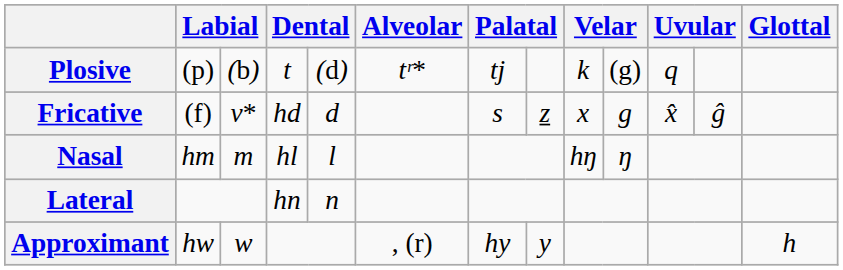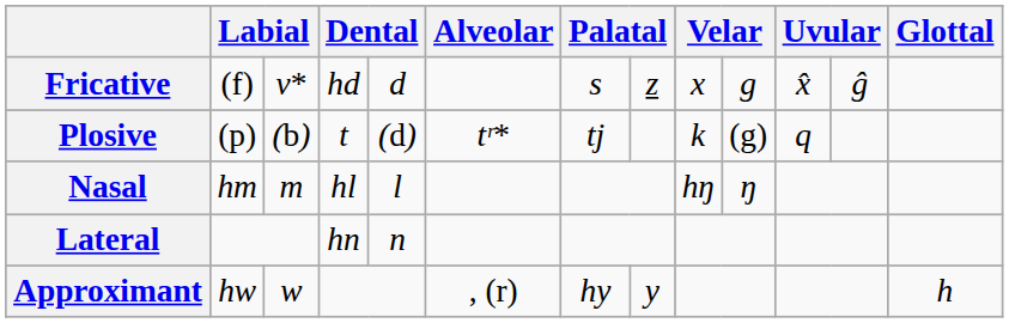 <table class="wikitable" style="text-align:center;">
 <tr>
 <th></th>
 <th colspan="2"><a href='#'>Labial</a></th>
 <th colspan="2"><a href='#'>Dental</a></th>
 <th colspan="1"><a href='#'>Alveolar</a></th>
 <th colspan="2"><a href='#'>Palatal</a></th>
 <th colspan="2"><a href='#'>Velar</a></th>
 <th colspan="2"><a href='#'>Uvular</a></th>
 <th colspan="1"><a href='#'>Glottal</a></th>
+</tr>
+<tr>
+<th><a href='#'>Fricative</a></th>
+<td> (f)</td>
+<td> <em>v</em>*</td>
+<td> <em>hd</em></td>
+<td> <em>d</em></td>
+<td></td>
+<td> <em>s</em></td>
+<td> <em><u>z</u></em></td>
+<td> <em>x</em></td>
+<td> <em>g</em></td>
+<td> <em>x̂</em></td>
+<td> <em>ĝ</em></td>
+<td></td>
 </tr>
 <tr>
 <th><a href='#'>Plosive</a></th>
 <td> (p)</td>
 <td> <em>(</em>b<em>)</em></td>
 <td> <em>t</em></td>
 <td> <em>(</em>d<em>)</em></td>
 <td> <em>tʳ</em>*</td>
 <td> <em>tj</em></td>
 <td></td>
 <td> <em>k</em></td>
 <td> (g)</td>
 <td> <em>q</em></td>
 <td></td>
-<td></td>
-</tr>
-<tr>
-<th><a href='#'>Fricative</a></th>
-<td> (f)</td>
-<td> <em>v</em>*</td>
-<td> <em>hd</em></td>
-<td> <em>d</em></td>
-<td></td>
-<td> <em>s</em></td>
-<td> <em><u>z</u></em></td>
-<td> <em>x</em></td>
-<td> <em>g</em></td>
-<td> <em>x̂</em></td>
-<td> <em>ĝ</em></td>
 <td></td>
 </tr>
 <tr>
 <th><a href='#'>Nasal</a></th>
 <td> <em>hm</em></td>
 <td> <em>m</em></td>
 <td> <em>hl</em></td>
 <td> <em>l</em></td>
 <td></td>
 <td colspan="2"></td>
 <td> <em>hŋ</em></td>
 <td> <em>ŋ</em></td>
 <td colspan="2"></td>
 <td></td>
 </tr>
 <tr>
 <th><a href='#'>Lateral</a></th>
 <td colspan="2"></td>
 <td> <em>hn</em></td>
 <td> <em>n</em></td>
 <td></td>
 <td colspan="2"></td>
 <td colspan="2"></td>
 <td colspan="2"></td>
 <td></td>
 </tr>
 <tr>
 <th><a href='#'>Approximant</a></th>
 <td> <em>hw</em></td>
 <td> <em>w</em></td>
 <td colspan="2"></td>
 <td>,  (r)</td>
 <td> <em>hy</em></td>
 <td> <em>y</em></td>
 <td colspan="2"></td>
 <td colspan="2"></td>
 <td> <em>h</em></td>
 </tr>
 </table>
